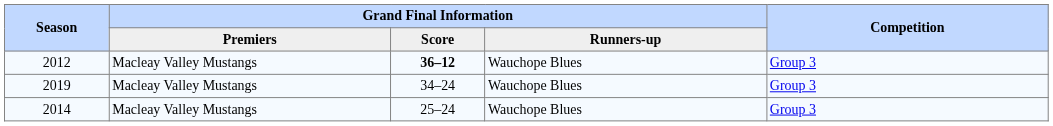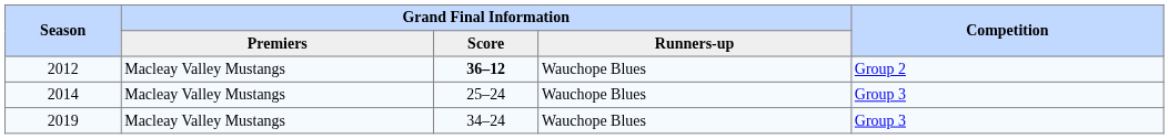 <table border=1 style="border-collapse:collapse; font-size:90%;" cellpadding=3 cellspacing=0 width=68%>
 <tr bgcolor=#C1D8FF>
 <th rowspan=2 width=10%>Season</th>
 <th rowspan=1 colspan=3>Grand Final Information</th>
 <th rowspan=2 width=27%>Competition</th>
 </tr>
 <tr bgcolor=#EFEFEF>
 <th rowspan=1 width=27%>Premiers</th>
 <th rowspan=1 width=9%>Score</th>
 <th rowspan=1 width=27%>Runners-up</th>
 </tr>
 <tr align=center bgcolor=#F5FAFF>
 <td>2012</td>
 <td align=left> Macleay Valley Mustangs</td>
 <td><strong>36–12</strong></td>
 <td align=left> Wauchope Blues</td>
+<td align=left><a href='#'>Group 2</a></td>
+</tr>
+<tr align=center bgcolor=#F5FAFF>
+<td>2014</td>
+<td align=left> Macleay Valley Mustangs</td>
+<td>25–24</td>
+<td align=left> Wauchope Blues</td>
 <td align=left><a href='#'>Group 3</a></td>
 </tr>
 <tr align=center bgcolor=#F5FAFF>
 <td>2019</td>
 <td align=left> Macleay Valley Mustangs</td>
 <td>34–24</td>
 <td align=left> Wauchope Blues</td>
 <td align=left><a href='#'>Group 3</a></td>
 </tr>
-<tr align=center bgcolor=#F5FAFF>
-<td>2014</td>
-<td align=left> Macleay Valley Mustangs</td>
-<td>25–24</td>
-<td align=left> Wauchope Blues</td>
-<td align=left><a href='#'>Group 3</a></td>
-</tr>
 </table>
